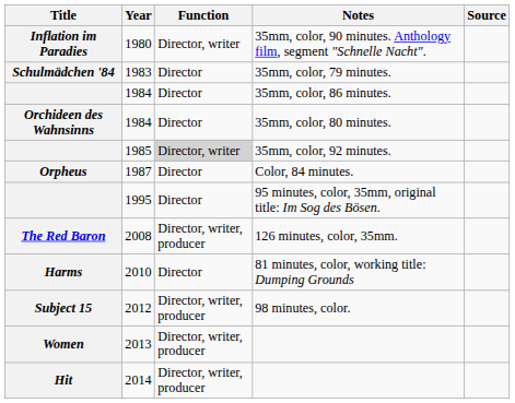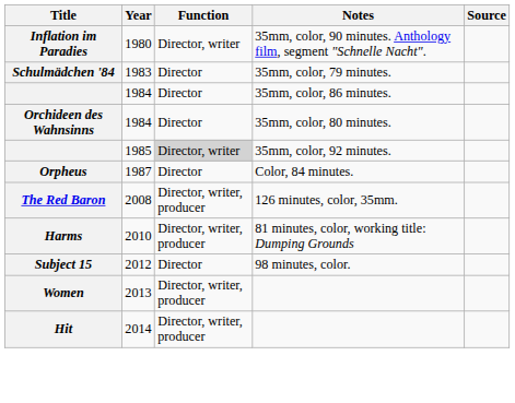 <table class="wikitable sortable plainrowheaders">
 <tr>
 <th scope="col">Title</th>
 <th scope="col">Year</th>
 <th scope="col">Function</th>
 <th scope="col" class="unsortable">Notes</th>
 <th scope="col" class="unsortable">Source</th>
 </tr>
 <tr>
 <th scope="row"><em>Inflation im Paradies</em></th>
 <td align="center">1980</td>
 <td>Director, writer</td>
 <td>35mm, color, 90 minutes. <a href='#'>Anthology film</a>, segment <em>"Schnelle Nacht"</em>.</td>
 <td></td>
 </tr>
 <tr>
 <th scope="row"><em>Schulmädchen '84</em></th>
 <td align="center">1983</td>
 <td>Director</td>
 <td>35mm, color, 79 minutes.</td>
 <td></td>
 </tr>
 <tr>
 <th scope="row"><em></em></th>
 <td align="center">1984</td>
 <td>Director</td>
 <td>35mm, color, 86 minutes.</td>
 <td></td>
 </tr>
 <tr>
 <th scope="row"><em>Orchideen des Wahnsinns</em></th>
 <td align="center">1984</td>
 <td>Director</td>
 <td>35mm, color, 80 minutes.</td>
 <td></td>
 </tr>
 <tr>
 <th scope="row"><em></em></th>
 <td align="center">1985</td>
 <td style="background: lightgrey;">Director, writer</td>
 <td>35mm, color, 92 minutes.</td>
 <td></td>
 </tr>
 <tr>
 <th scope="row"><em>Orpheus</em></th>
 <td align="center">1987</td>
 <td>Director</td>
 <td>Color, 84 minutes.</td>
 <td></td>
 </tr>
 <tr>
-<th scope="row"><em></em></th>
-<td align="center">1995</td>
-<td>Director</td>
-<td>95 minutes, color, 35mm, original title: <em>Im Sog des Bösen</em>.</td>
-<td></td>
-</tr>
-<tr>
 <th scope="row"><em><a href='#'>The Red Baron</a></em></th>
 <td align="center">2008</td>
 <td>Director, writer, producer</td>
 <td>126 minutes, color, 35mm.</td>
 <td></td>
 </tr>
 <tr>
 <th scope="row"><em>Harms</em></th>
 <td align="center">2010</td>
-<td>Director</td>
+<td>Director, writer, producer</td>
 <td>81 minutes, color, working title: <em>Dumping Grounds</em></td>
 <td></td>
 </tr>
 <tr>
 <th scope="row"><em>Subject 15</em></th>
 <td align="center">2012</td>
-<td>Director, writer, producer</td>
+<td>Director</td>
 <td>98 minutes, color.</td>
 <td></td>
 </tr>
 <tr>
 <th scope="row"><em>Women</em></th>
 <td align="center">2013</td>
 <td>Director, writer, producer</td>
 <td></td>
 <td></td>
 </tr>
 <tr>
 <th scope="row"><em>Hit</em></th>
 <td align="center">2014</td>
 <td>Director, writer, producer</td>
 <td></td>
 <td></td>
 </tr>
 </table>
